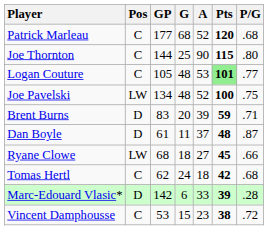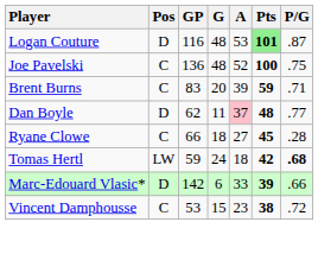 <table class="wikitable" style="text-align:center">
 <tr>
 <th style="text-align:left;">Player</th>
 <th>Pos</th>
 <th>GP</th>
 <th>G</th>
 <th>A</th>
 <th>Pts</th>
 <th>P/G</th>
 </tr>
 <tr>
-<td style="text-align:left;"><a href='#'>Patrick Marleau</a></td>
-<td>C</td>
-<td>177</td>
-<td>68</td>
-<td>52</td>
-<td><strong>120</strong></td>
-<td>.68</td>
-</tr>
-<tr>
-<td style="text-align:left;"><a href='#'>Joe Thornton</a></td>
-<td>C</td>
-<td>144</td>
-<td>25</td>
-<td>90</td>
-<td><strong>115</strong></td>
-<td>.80</td>
-</tr>
-<tr>
 <td style="text-align:left;"><a href='#'>Logan Couture</a></td>
-<td>C</td>
-<td>105</td>
+<td>D</td>
+<td>116</td>
 <td>48</td>
 <td>53</td>
 <td style="background: lightgreen;"><strong>101</strong></td>
-<td>.77</td>
+<td>.87</td>
 </tr>
 <tr>
 <td style="text-align:left;"><a href='#'>Joe Pavelski</a></td>
-<td>LW</td>
-<td>134</td>
+<td>C</td>
+<td>136</td>
 <td>48</td>
 <td>52</td>
 <td><strong>100</strong></td>
 <td>.75</td>
 </tr>
 <tr>
 <td style="text-align:left;"><a href='#'>Brent Burns</a></td>
-<td>D</td>
+<td>C</td>
 <td>83</td>
 <td>20</td>
 <td>39</td>
 <td><strong>59</strong></td>
 <td>.71</td>
 </tr>
 <tr>
 <td style="text-align:left;"><a href='#'>Dan Boyle</a></td>
 <td>D</td>
-<td>61</td>
+<td>62</td>
 <td>11</td>
-<td>37</td>
+<td style="background: pink;">37</td>
 <td><strong>48</strong></td>
-<td>.87</td>
+<td>.77</td>
 </tr>
 <tr>
 <td style="text-align:left;"><a href='#'>Ryane Clowe</a></td>
-<td>LW</td>
-<td>68</td>
+<td>C</td>
+<td>66</td>
 <td>18</td>
 <td>27</td>
 <td><strong>45</strong></td>
-<td>.66</td>
+<td>.28</td>
 </tr>
 <tr>
 <td style="text-align:left;"><a href='#'>Tomas Hertl</a></td>
-<td>C</td>
-<td>62</td>
+<td>LW</td>
+<td>59</td>
 <td>24</td>
 <td>18</td>
 <td><strong>42</strong></td>
-<td>.68</td>
+<td><strong>.68</strong></td>
 </tr>
 <tr style="background:#cfc;">
 <td style="text-align:left;"><a href='#'>Marc-Edouard Vlasic</a>*</td>
 <td>D</td>
 <td>142</td>
 <td>6</td>
 <td>33</td>
 <td><strong>39</strong></td>
-<td>.28</td>
+<td>.66</td>
 </tr>
 <tr>
 <td style="text-align:left;"><a href='#'>Vincent Damphousse</a></td>
 <td>C</td>
 <td>53</td>
 <td>15</td>
 <td>23</td>
 <td><strong>38</strong></td>
 <td>.72</td>
 </tr>
 </table>
